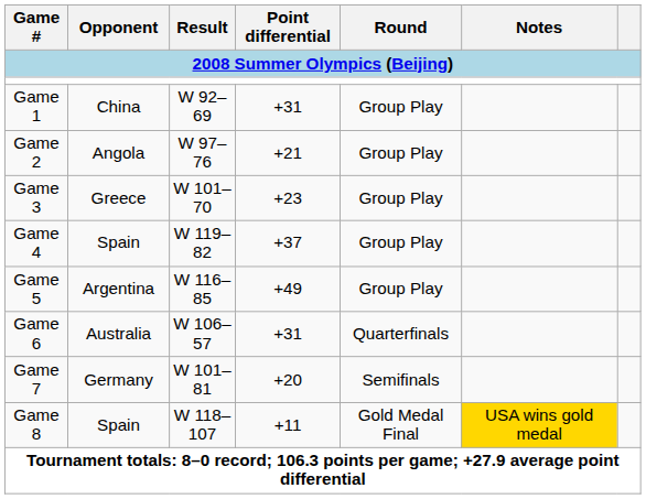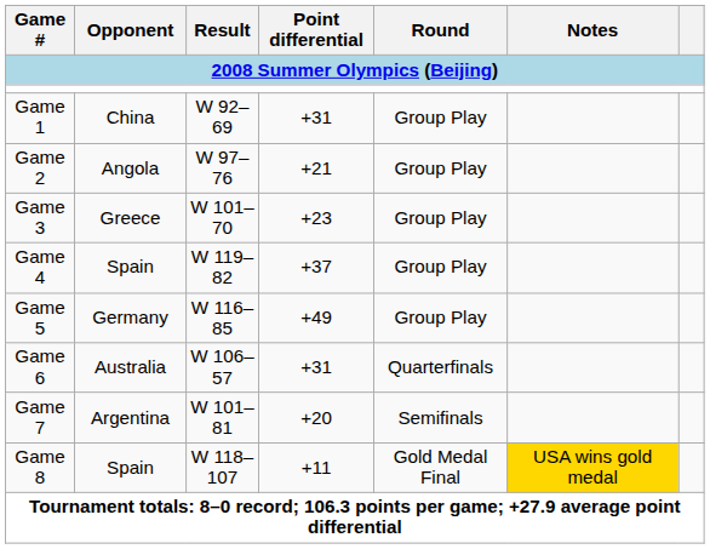 <table class="wikitable">
 <tr>
 <th width=6%>Game #</th>
 <th width=10%>Opponent</th>
 <th width=05%>Result</th>
 <th width=8%>Point differential</th>
 <th width=12%>Round</th>
 <th width=20%>Notes</th>
 <th width=3%></th>
 </tr>
 <tr>
 <td colspan="7"  style="text-align:center; background:lightblue;"><span><strong><a href='#'>2008 Summer Olympics</a> (<a href='#'>Beijing</a>)</strong></span></td>
 </tr>
 <tr>
 <td colspan="7"  style="text-align:center; background:white;"></td>
 </tr>
 <tr>
 <td align=center>Game 1</td>
 <td align=center>China</td>
 <td align=center>W 92–69</td>
 <td align=center>+31</td>
 <td align=center>Group Play</td>
 <td align=center></td>
 <td align=center></td>
 </tr>
 <tr>
 <td align=center>Game 2</td>
 <td align=center>Angola</td>
 <td align=center>W 97–76</td>
 <td align=center>+21</td>
 <td align=center>Group Play</td>
 <td align=center></td>
 <td align=center></td>
 </tr>
 <tr>
 <td align=center>Game 3</td>
 <td align=center>Greece</td>
 <td align=center>W 101–70</td>
 <td align=center>+23</td>
 <td align=center>Group Play</td>
 <td align=center></td>
 <td align=center></td>
 </tr>
 <tr>
 <td align=center>Game 4</td>
 <td align=center>Spain</td>
 <td align=center>W 119–82</td>
 <td align=center>+37</td>
 <td align=center>Group Play</td>
 <td align=center></td>
 <td align=center></td>
 </tr>
 <tr>
 <td align=center>Game 5</td>
-<td align=center>Argentina</td>
+<td align=center>Germany</td>
 <td align=center>W 116–85</td>
 <td align=center>+49</td>
 <td align=center>Group Play</td>
 <td align=center></td>
 <td align=center></td>
 </tr>
 <tr>
 <td align=center>Game 6</td>
 <td align=center>Australia</td>
 <td align=center>W 106–57</td>
 <td align=center>+31</td>
 <td align=center>Quarterfinals</td>
 <td align=center></td>
 <td align=center></td>
 </tr>
 <tr>
 <td align=center>Game 7</td>
-<td align=center>Germany</td>
+<td align=center>Argentina</td>
 <td align=center>W 101–81</td>
 <td align=center>+20</td>
 <td align=center>Semifinals</td>
 <td align=center></td>
 <td align=center></td>
 </tr>
 <tr>
 <td align=center>Game 8</td>
 <td align=center>Spain</td>
 <td align=center>W 118–107</td>
 <td align=center>+11</td>
 <td align=center>Gold Medal Final</td>
 <td style="text-align:center; background:gold;">USA wins gold medal </td>
 <td align=center></td>
 </tr>
 <tr>
 <td colspan="7"  style="text-align:center; background:white;"><span><strong>Tournament totals: 8–0 record; 106.3 points per game; +27.9 average point differential</strong></span></td>
 </tr>
 </table>
